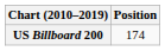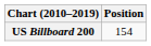 <table class="wikitable plainrowheaders" style="text-align:center">
 <tr>
 <th scope="col">Chart (2010–2019)</th>
 <th scope="col">Position</th>
 </tr>
 <tr>
 <th scope="row">US <em>Billboard</em> 200</th>
-<td>174</td>
+<td>154</td>
 </tr>
 </table>
